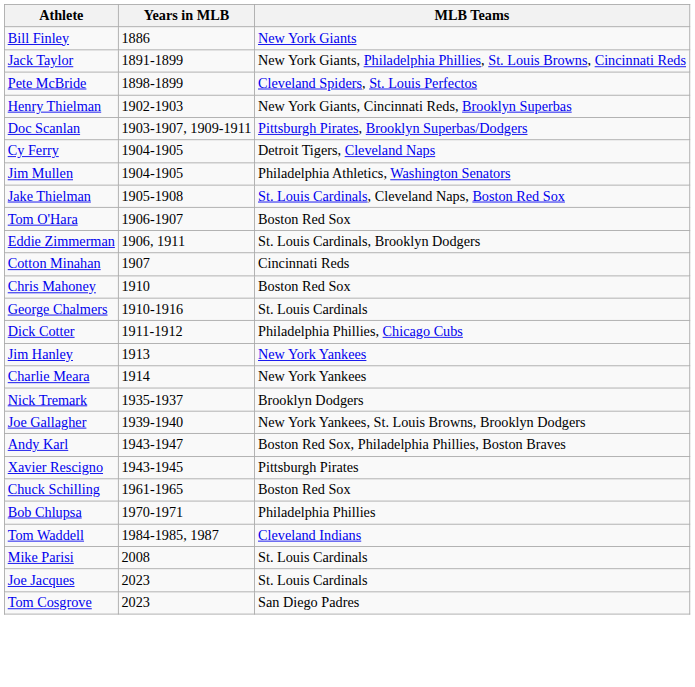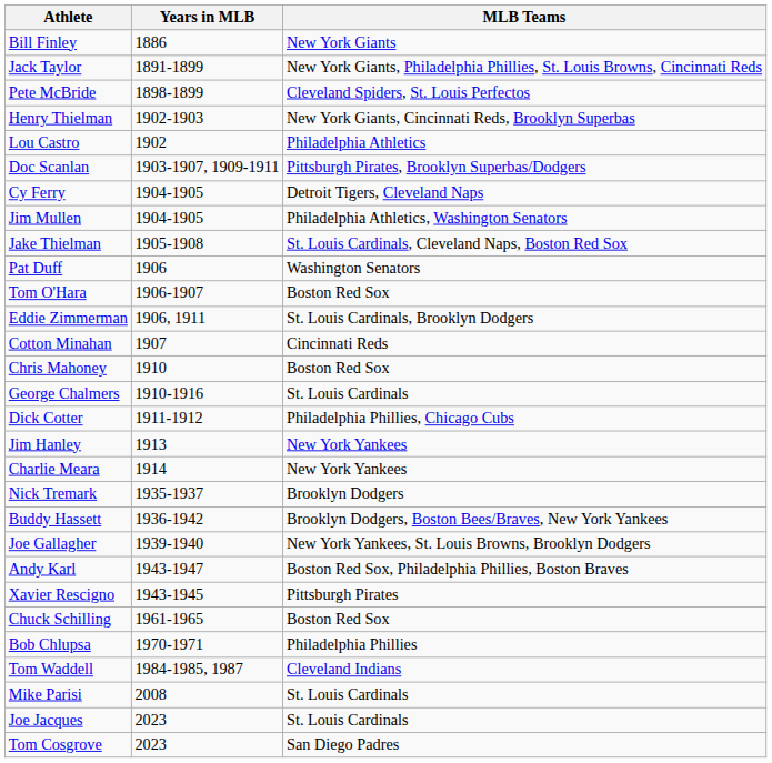 <table class="wikitable">
 <tr>
 <th>Athlete</th>
 <th>Years in MLB</th>
 <th>MLB Teams</th>
 </tr>
 <tr>
 <td><a href='#'>Bill Finley</a></td>
 <td>1886</td>
 <td><a href='#'>New York Giants</a></td>
 </tr>
 <tr>
 <td><a href='#'>Jack Taylor</a></td>
 <td>1891-1899</td>
 <td>New York Giants, <a href='#'>Philadelphia Phillies</a>, <a href='#'>St. Louis Browns</a>, <a href='#'>Cincinnati Reds</a></td>
 </tr>
 <tr>
 <td><a href='#'>Pete McBride</a></td>
 <td>1898-1899</td>
 <td><a href='#'>Cleveland Spiders</a>, <a href='#'>St. Louis Perfectos</a></td>
 </tr>
 <tr>
 <td><a href='#'>Henry Thielman</a></td>
 <td>1902-1903</td>
 <td>New York Giants, Cincinnati Reds, <a href='#'>Brooklyn Superbas</a></td>
 </tr>
 <tr>
+<td><a href='#'>Lou Castro</a></td>
+<td>1902</td>
+<td><a href='#'>Philadelphia Athletics</a></td>
+</tr>
+<tr>
 <td><a href='#'>Doc Scanlan</a></td>
 <td>1903-1907, 1909-1911</td>
 <td><a href='#'>Pittsburgh Pirates</a>, <a href='#'>Brooklyn Superbas/Dodgers</a></td>
 </tr>
 <tr>
 <td><a href='#'>Cy Ferry</a></td>
 <td>1904-1905</td>
 <td>Detroit Tigers, <a href='#'>Cleveland Naps</a></td>
 </tr>
 <tr>
 <td><a href='#'>Jim Mullen</a></td>
 <td>1904-1905</td>
 <td>Philadelphia Athletics, <a href='#'>Washington Senators</a></td>
 </tr>
 <tr>
 <td><a href='#'>Jake Thielman</a></td>
 <td>1905-1908</td>
 <td><a href='#'>St. Louis Cardinals</a>, Cleveland Naps, <a href='#'>Boston Red Sox</a></td>
+</tr>
+<tr>
+<td><a href='#'>Pat Duff</a></td>
+<td>1906</td>
+<td>Washington Senators</td>
 </tr>
 <tr>
 <td><a href='#'>Tom O'Hara</a></td>
 <td>1906-1907</td>
 <td>Boston Red Sox</td>
 </tr>
 <tr>
 <td><a href='#'>Eddie Zimmerman</a></td>
 <td>1906, 1911</td>
 <td>St. Louis Cardinals, Brooklyn Dodgers</td>
 </tr>
 <tr>
 <td><a href='#'>Cotton Minahan</a></td>
 <td>1907</td>
 <td>Cincinnati Reds</td>
 </tr>
 <tr>
 <td><a href='#'>Chris Mahoney</a></td>
 <td>1910</td>
 <td>Boston Red Sox</td>
 </tr>
 <tr>
 <td><a href='#'>George Chalmers</a></td>
 <td>1910-1916</td>
 <td>St. Louis Cardinals</td>
 </tr>
 <tr>
 <td><a href='#'>Dick Cotter</a></td>
 <td>1911-1912</td>
 <td>Philadelphia Phillies, <a href='#'>Chicago Cubs</a></td>
 </tr>
 <tr>
 <td><a href='#'>Jim Hanley</a></td>
 <td>1913</td>
 <td><a href='#'>New York Yankees</a></td>
 </tr>
 <tr>
 <td><a href='#'>Charlie Meara</a></td>
 <td>1914</td>
 <td>New York Yankees</td>
 </tr>
 <tr>
 <td><a href='#'>Nick Tremark</a></td>
 <td>1935-1937</td>
 <td>Brooklyn Dodgers</td>
 </tr>
 <tr>
+<td><a href='#'>Buddy Hassett</a></td>
+<td>1936-1942</td>
+<td>Brooklyn Dodgers, <a href='#'>Boston Bees/Braves</a>, New York Yankees</td>
+</tr>
+<tr>
 <td><a href='#'>Joe Gallagher</a></td>
 <td>1939-1940</td>
 <td>New York Yankees, St. Louis Browns, Brooklyn Dodgers</td>
 </tr>
 <tr>
 <td><a href='#'>Andy Karl</a></td>
 <td>1943-1947</td>
 <td>Boston Red Sox, Philadelphia Phillies, Boston Braves</td>
 </tr>
 <tr>
 <td><a href='#'>Xavier Rescigno</a></td>
 <td>1943-1945</td>
 <td>Pittsburgh Pirates</td>
 </tr>
 <tr>
 <td><a href='#'>Chuck Schilling</a></td>
 <td>1961-1965</td>
 <td>Boston Red Sox</td>
 </tr>
 <tr>
 <td><a href='#'>Bob Chlupsa</a></td>
 <td>1970-1971</td>
 <td>Philadelphia Phillies</td>
 </tr>
 <tr>
 <td><a href='#'>Tom Waddell</a></td>
 <td>1984-1985, 1987</td>
 <td><a href='#'>Cleveland Indians</a></td>
 </tr>
 <tr>
 <td><a href='#'>Mike Parisi</a></td>
 <td>2008</td>
 <td>St. Louis Cardinals</td>
 </tr>
 <tr>
 <td><a href='#'>Joe Jacques</a></td>
 <td>2023</td>
 <td>St. Louis Cardinals</td>
 </tr>
 <tr>
 <td><a href='#'>Tom Cosgrove</a></td>
 <td>2023</td>
 <td>San Diego Padres</td>
 </tr>
 </table>
